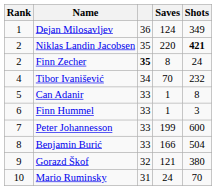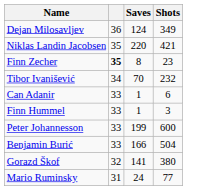 <table class="wikitable sortable" style="text-align: center;">
 <tr>
-<th>Rank</th>
 <th>Name</th>
 <th></th>
 <th>Saves</th>
 <th>Shots</th>
 </tr>
 <tr>
-<td>1</td>
 <td style="text-align: left;"> <a href='#'>Dejan Milosavljev</a></td>
 <td>36</td>
 <td>124</td>
 <td>349</td>
 </tr>
 <tr>
-<td>2</td>
 <td style="text-align: left;"> <a href='#'>Niklas Landin Jacobsen</a></td>
 <td>35</td>
 <td>220</td>
-<td><strong>421</strong></td>
+<td>421</td>
 </tr>
 <tr>
-<td>2</td>
 <td style="text-align: left;"> <a href='#'>Finn Zecher</a></td>
 <td><strong>35</strong></td>
 <td>8</td>
-<td>24</td>
+<td>23</td>
 </tr>
 <tr>
-<td>4</td>
 <td style="text-align: left;"> <a href='#'>Tibor Ivanišević</a></td>
 <td>34</td>
 <td>70</td>
 <td>232</td>
 </tr>
 <tr>
-<td>5</td>
 <td style="text-align: left;"> <a href='#'>Can Adanir</a></td>
 <td>33</td>
 <td>1</td>
-<td>8</td>
+<td>6</td>
 </tr>
 <tr>
-<td>6</td>
 <td style="text-align: left;"> <a href='#'>Finn Hummel</a></td>
 <td>33</td>
 <td>1</td>
 <td>3</td>
 </tr>
 <tr>
-<td>7</td>
 <td style="text-align: left;"> <a href='#'>Peter Johannesson</a></td>
 <td>33</td>
 <td>199</td>
 <td>600</td>
 </tr>
 <tr>
-<td>8</td>
 <td style="text-align: left;"> <a href='#'>Benjamin Burić</a></td>
 <td>33</td>
 <td>166</td>
 <td>504</td>
 </tr>
 <tr>
-<td>9</td>
 <td style="text-align: left;"> <a href='#'>Gorazd Škof</a></td>
 <td>32</td>
-<td>121</td>
+<td>141</td>
 <td>380</td>
 </tr>
 <tr>
-<td>10</td>
 <td style="text-align: left;"> <a href='#'>Mario Ruminsky</a></td>
 <td>31</td>
 <td>24</td>
-<td>70</td>
+<td>77</td>
 </tr>
 </table>
